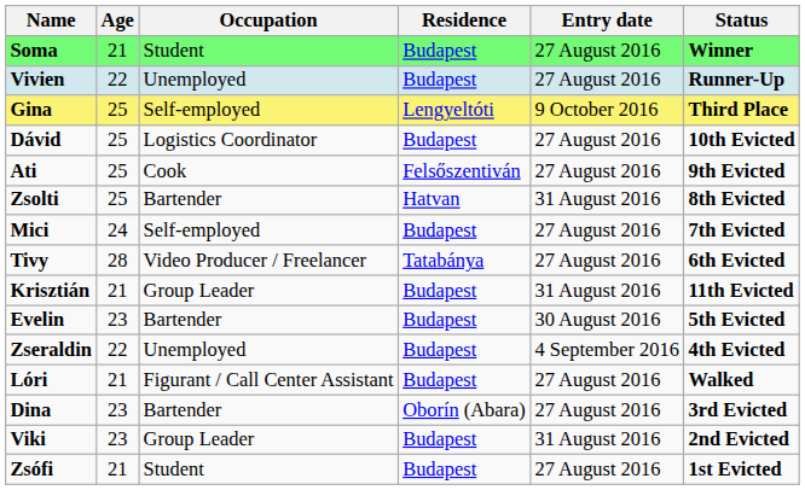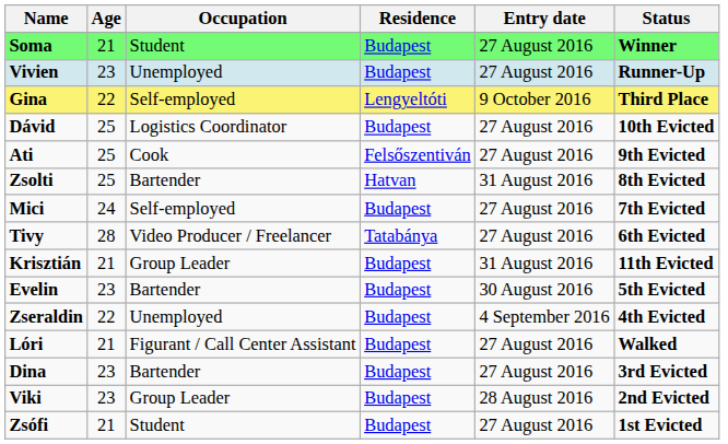 <table class="wikitable sortable" style="font-size:90%; line-height:15px;">
 <tr>
 <th>Name</th>
 <th>Age</th>
 <th>Occupation</th>
 <th>Residence</th>
 <th>Entry date</th>
 <th>Status</th>
 </tr>
 <tr style="background:#73FB76">
 <td><strong>Soma</strong><br></td>
 <td align="center">21</td>
 <td>Student</td>
 <td><a href='#'>Budapest</a></td>
 <td>27 August 2016</td>
 <td><strong>Winner</strong><br></td>
 </tr>
 <tr style="background:#D1E8EF">
 <td><strong>Vivien</strong><br></td>
-<td align="center">22</td>
+<td align="center">23</td>
 <td>Unemployed</td>
 <td><a href='#'>Budapest</a></td>
 <td>27 August 2016</td>
 <td><strong>Runner-Up</strong><br></td>
 </tr>
 <tr style="background:#FBF373;">
 <td><strong>Gina</strong><br></td>
-<td align="center">25</td>
+<td align="center">22</td>
 <td>Self-employed</td>
 <td><a href='#'>Lengyeltóti</a></td>
 <td>9 October 2016</td>
 <td><strong>Third Place</strong><br></td>
 </tr>
 <tr>
 <td><strong>Dávid</strong><br></td>
 <td align="center">25</td>
 <td>Logistics Coordinator</td>
 <td><a href='#'>Budapest</a></td>
 <td>27 August 2016</td>
 <td><strong>10th Evicted</strong><br></td>
 </tr>
 <tr>
 <td><strong>Ati</strong><br></td>
 <td align="center">25</td>
 <td>Cook</td>
 <td><a href='#'>Felsőszentiván</a></td>
 <td>27 August 2016</td>
 <td><strong>9th Evicted</strong><br></td>
 </tr>
 <tr>
 <td><strong>Zsolti</strong><br></td>
 <td align="center">25</td>
 <td>Bartender</td>
 <td><a href='#'>Hatvan</a></td>
 <td>31 August 2016</td>
 <td><strong>8th Evicted</strong><br></td>
 </tr>
 <tr>
 <td><strong>Mici</strong><br></td>
 <td align="center">24</td>
 <td>Self-employed</td>
 <td><a href='#'>Budapest</a></td>
 <td>27 August 2016</td>
 <td><strong>7th Evicted</strong><br></td>
 </tr>
 <tr>
 <td><strong>Tivy</strong><br></td>
 <td align="center">28</td>
 <td>Video Producer / Freelancer</td>
 <td><a href='#'>Tatabánya</a></td>
 <td>27 August 2016</td>
 <td><strong>6th Evicted</strong><br></td>
 </tr>
 <tr>
 <td><strong>Krisztián</strong><br></td>
 <td align="center">21</td>
 <td>Group Leader</td>
 <td><a href='#'>Budapest</a></td>
 <td>31 August 2016</td>
 <td><strong>11th Evicted</strong><br></td>
 </tr>
 <tr>
 <td><strong>Evelin</strong><br></td>
 <td align="center">23</td>
 <td>Bartender</td>
 <td><a href='#'>Budapest</a></td>
 <td>30 August 2016</td>
 <td><strong>5th Evicted</strong><br></td>
 </tr>
 <tr>
 <td><strong>Zseraldin</strong><br></td>
 <td align="center">22</td>
 <td>Unemployed</td>
 <td><a href='#'>Budapest</a></td>
 <td>4 September 2016</td>
 <td><strong>4th Evicted</strong><br></td>
 </tr>
 <tr>
 <td><strong>Lóri</strong><br></td>
 <td align="center">21</td>
 <td>Figurant / Call Center Assistant</td>
 <td><a href='#'>Budapest</a></td>
 <td>27 August 2016</td>
 <td><strong>Walked</strong><br></td>
 </tr>
 <tr>
 <td><strong>Dina</strong><br></td>
 <td align="center">23</td>
 <td>Bartender</td>
-<td><a href='#'>Oborín</a> (Abara)</td>
+<td><a href='#'>Budapest</a></td>
 <td>27 August 2016</td>
 <td><strong>3rd Evicted</strong><br></td>
 </tr>
 <tr>
 <td><strong>Viki</strong><br></td>
 <td align="center">23</td>
 <td>Group Leader</td>
 <td><a href='#'>Budapest</a></td>
-<td>31 August 2016</td>
+<td>28 August 2016</td>
 <td><strong>2nd Evicted</strong><br></td>
 </tr>
 <tr>
 <td><strong>Zsófi</strong><br></td>
 <td align="center">21</td>
 <td>Student</td>
 <td><a href='#'>Budapest</a></td>
 <td>27 August 2016</td>
 <td><strong>1st Evicted</strong><br></td>
 </tr>
 </table>
